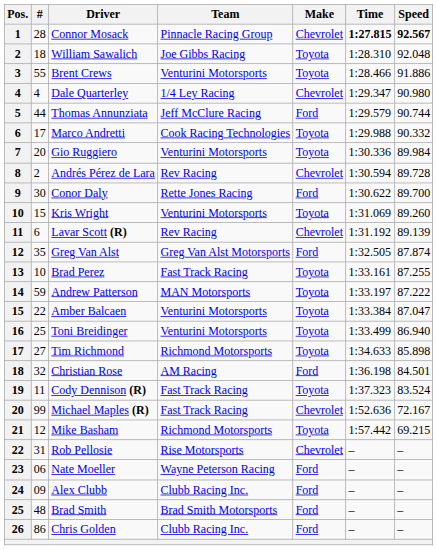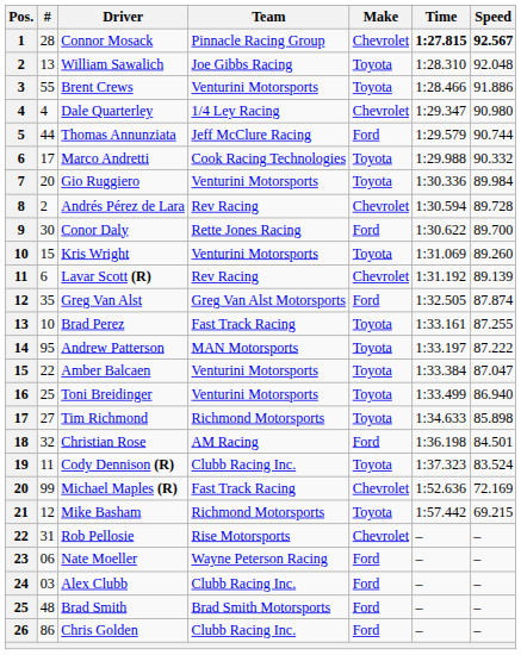 <table class="wikitable" style="font-size:95%">
 <tr>
 <th>Pos.</th>
 <th>#</th>
 <th>Driver</th>
 <th>Team</th>
 <th>Make</th>
 <th>Time</th>
 <th>Speed</th>
 </tr>
 <tr>
 <th>1</th>
 <td>28</td>
 <td><a href='#'>Connor Mosack</a></td>
 <td><a href='#'>Pinnacle Racing Group</a></td>
 <td><a href='#'>Chevrolet</a></td>
 <td><strong>1:27.815</strong></td>
 <td><strong>92.567</strong></td>
 </tr>
 <tr>
 <th>2</th>
-<td>18</td>
+<td>13</td>
 <td><a href='#'>William Sawalich</a></td>
 <td><a href='#'>Joe Gibbs Racing</a></td>
 <td><a href='#'>Toyota</a></td>
 <td>1:28.310</td>
 <td>92.048</td>
 </tr>
 <tr>
 <th>3</th>
 <td>55</td>
 <td><a href='#'>Brent Crews</a></td>
 <td><a href='#'>Venturini Motorsports</a></td>
 <td><a href='#'>Toyota</a></td>
 <td>1:28.466</td>
 <td>91.886</td>
 </tr>
 <tr>
 <th>4</th>
 <td>4</td>
 <td><a href='#'>Dale Quarterley</a></td>
 <td><a href='#'>1/4 Ley Racing</a></td>
 <td><a href='#'>Chevrolet</a></td>
 <td>1:29.347</td>
 <td>90.980</td>
 </tr>
 <tr>
 <th>5</th>
 <td>44</td>
 <td><a href='#'>Thomas Annunziata</a></td>
 <td><a href='#'>Jeff McClure Racing</a></td>
 <td><a href='#'>Ford</a></td>
 <td>1:29.579</td>
 <td>90.744</td>
 </tr>
 <tr>
 <th>6</th>
 <td>17</td>
 <td><a href='#'>Marco Andretti</a></td>
 <td><a href='#'>Cook Racing Technologies</a></td>
 <td><a href='#'>Toyota</a></td>
 <td>1:29.988</td>
 <td>90.332</td>
 </tr>
 <tr>
 <th>7</th>
 <td>20</td>
 <td><a href='#'>Gio Ruggiero</a></td>
 <td><a href='#'>Venturini Motorsports</a></td>
 <td><a href='#'>Toyota</a></td>
 <td>1:30.336</td>
 <td>89.984</td>
 </tr>
 <tr>
 <th>8</th>
 <td>2</td>
 <td><a href='#'>Andrés Pérez de Lara</a></td>
 <td><a href='#'>Rev Racing</a></td>
 <td><a href='#'>Chevrolet</a></td>
 <td>1:30.594</td>
 <td>89.728</td>
 </tr>
 <tr>
 <th>9</th>
 <td>30</td>
 <td><a href='#'>Conor Daly</a></td>
 <td><a href='#'>Rette Jones Racing</a></td>
 <td><a href='#'>Ford</a></td>
 <td>1:30.622</td>
 <td>89.700</td>
 </tr>
 <tr>
 <th>10</th>
 <td>15</td>
 <td><a href='#'>Kris Wright</a></td>
 <td><a href='#'>Venturini Motorsports</a></td>
 <td><a href='#'>Toyota</a></td>
 <td>1:31.069</td>
 <td>89.260</td>
 </tr>
 <tr>
 <th>11</th>
 <td>6</td>
 <td><a href='#'>Lavar Scott</a> <strong>(R)</strong></td>
 <td><a href='#'>Rev Racing</a></td>
 <td><a href='#'>Chevrolet</a></td>
 <td>1:31.192</td>
 <td>89.139</td>
 </tr>
 <tr>
 <th>12</th>
 <td>35</td>
 <td><a href='#'>Greg Van Alst</a></td>
 <td><a href='#'>Greg Van Alst Motorsports</a></td>
 <td><a href='#'>Ford</a></td>
 <td>1:32.505</td>
 <td>87.874</td>
 </tr>
 <tr>
 <th>13</th>
 <td>10</td>
 <td><a href='#'>Brad Perez</a></td>
 <td><a href='#'>Fast Track Racing</a></td>
 <td><a href='#'>Toyota</a></td>
 <td>1:33.161</td>
 <td>87.255</td>
 </tr>
 <tr>
 <th>14</th>
-<td>59</td>
+<td>95</td>
 <td><a href='#'>Andrew Patterson</a></td>
 <td><a href='#'>MAN Motorsports</a></td>
 <td><a href='#'>Toyota</a></td>
 <td>1:33.197</td>
 <td>87.222</td>
 </tr>
 <tr>
 <th>15</th>
 <td>22</td>
 <td><a href='#'>Amber Balcaen</a></td>
 <td><a href='#'>Venturini Motorsports</a></td>
 <td><a href='#'>Toyota</a></td>
 <td>1:33.384</td>
 <td>87.047</td>
 </tr>
 <tr>
 <th>16</th>
 <td>25</td>
 <td><a href='#'>Toni Breidinger</a></td>
 <td><a href='#'>Venturini Motorsports</a></td>
 <td><a href='#'>Toyota</a></td>
 <td>1:33.499</td>
 <td>86.940</td>
 </tr>
 <tr>
 <th>17</th>
 <td>27</td>
 <td><a href='#'>Tim Richmond</a></td>
 <td><a href='#'>Richmond Motorsports</a></td>
 <td><a href='#'>Toyota</a></td>
 <td>1:34.633</td>
 <td>85.898</td>
 </tr>
 <tr>
 <th>18</th>
 <td>32</td>
 <td><a href='#'>Christian Rose</a></td>
 <td><a href='#'>AM Racing</a></td>
 <td><a href='#'>Ford</a></td>
 <td>1:36.198</td>
 <td>84.501</td>
 </tr>
 <tr>
 <th>19</th>
 <td>11</td>
 <td><a href='#'>Cody Dennison</a> <strong>(R)</strong></td>
-<td><a href='#'>Fast Track Racing</a></td>
+<td><a href='#'>Clubb Racing Inc.</a></td>
 <td><a href='#'>Toyota</a></td>
 <td>1:37.323</td>
 <td>83.524</td>
 </tr>
 <tr>
 <th>20</th>
 <td>99</td>
 <td><a href='#'>Michael Maples</a> <strong>(R)</strong></td>
 <td><a href='#'>Fast Track Racing</a></td>
 <td><a href='#'>Chevrolet</a></td>
 <td>1:52.636</td>
-<td>72.167</td>
+<td>72.169</td>
 </tr>
 <tr>
 <th>21</th>
 <td>12</td>
 <td><a href='#'>Mike Basham</a></td>
 <td><a href='#'>Richmond Motorsports</a></td>
 <td><a href='#'>Toyota</a></td>
 <td>1:57.442</td>
 <td>69.215</td>
 </tr>
 <tr>
 <th>22</th>
 <td>31</td>
 <td><a href='#'>Rob Pellosie</a></td>
 <td><a href='#'>Rise Motorsports</a></td>
 <td><a href='#'>Chevrolet</a></td>
 <td>–</td>
 <td>–</td>
 </tr>
 <tr>
 <th>23</th>
 <td>06</td>
 <td><a href='#'>Nate Moeller</a></td>
 <td><a href='#'>Wayne Peterson Racing</a></td>
 <td><a href='#'>Ford</a></td>
 <td>–</td>
 <td>–</td>
 </tr>
 <tr>
 <th>24</th>
-<td>09</td>
+<td>03</td>
 <td><a href='#'>Alex Clubb</a></td>
 <td><a href='#'>Clubb Racing Inc.</a></td>
 <td><a href='#'>Ford</a></td>
 <td>–</td>
 <td>–</td>
 </tr>
 <tr>
 <th>25</th>
 <td>48</td>
 <td><a href='#'>Brad Smith</a></td>
 <td><a href='#'>Brad Smith Motorsports</a></td>
 <td><a href='#'>Ford</a></td>
 <td>–</td>
 <td>–</td>
 </tr>
 <tr>
 <th>26</th>
 <td>86</td>
 <td><a href='#'>Chris Golden</a></td>
 <td><a href='#'>Clubb Racing Inc.</a></td>
 <td><a href='#'>Ford</a></td>
 <td>–</td>
 <td>–</td>
 </tr>
 <tr>
 <th colspan="7"></th>
 </tr>
 </table>
